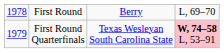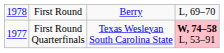 <table class="wikitable">
 <tr align="center">
 <td><a href='#'>1978</a></td>
 <td>First Round</td>
 <td><a href='#'>Berry</a></td>
 <td>L, 69–70</td>
 </tr>
 <tr align="center">
-<td><a href='#'>1979</a></td>
+<td><a href='#'>1977</a></td>
 <td>First Round<br>Quarterfinals</td>
 <td><a href='#'>Texas Wesleyan</a><br><a href='#'>South Carolina State</a></td>
 <td style="background: pink;"><strong>W, 74–58</strong><br>L, 53–91</td>
 </tr>
 </table>
